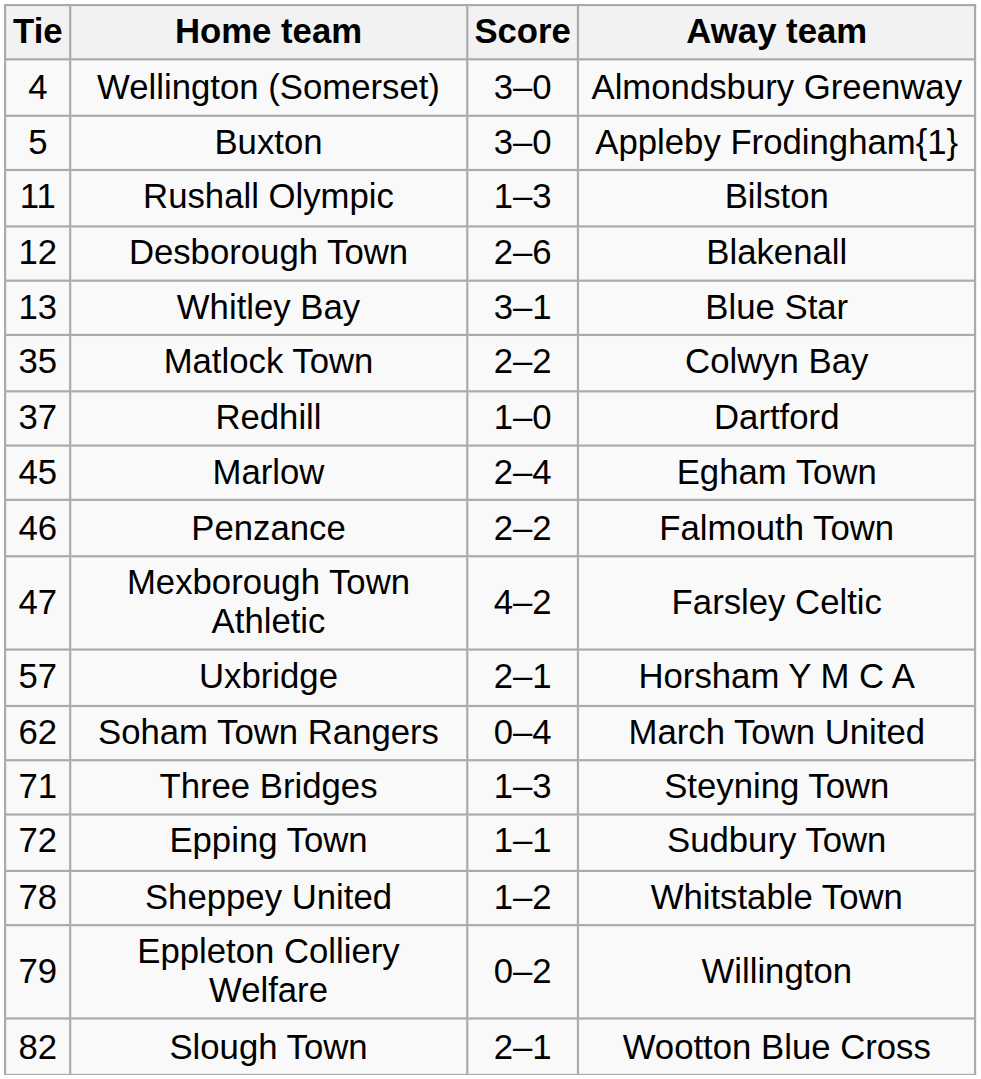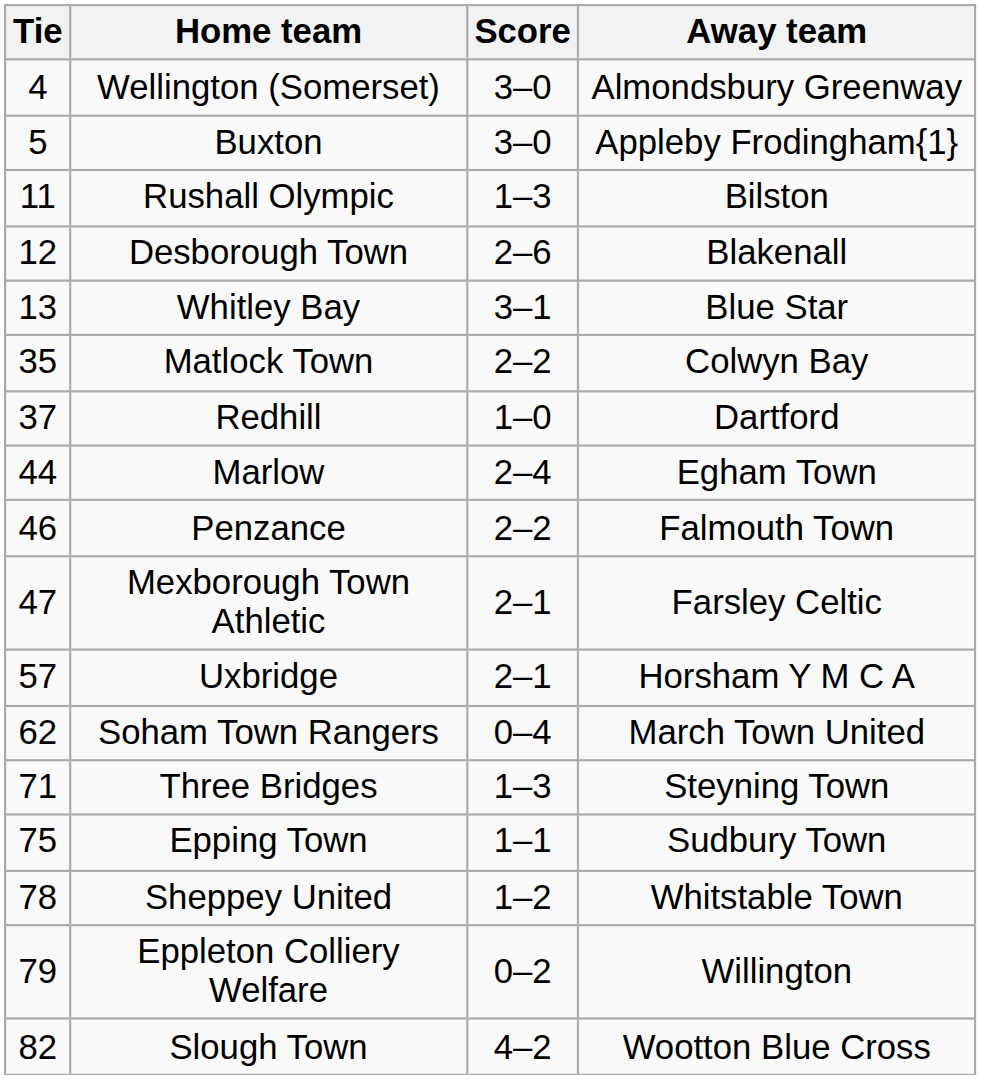 <table class="wikitable" style="text-align:center;">
 <tr>
 <th width=20>Tie</th>
 <th width=175>Home team</th>
 <th width=20>Score</th>
 <th width=175>Away team</th>
 </tr>
 <tr>
 <td>4</td>
 <td>Wellington (Somerset)</td>
 <td>3–0</td>
 <td>Almondsbury Greenway</td>
 </tr>
 <tr>
 <td>5</td>
 <td>Buxton</td>
 <td>3–0</td>
 <td>Appleby Frodingham{1}</td>
 </tr>
 <tr>
 <td>11</td>
 <td>Rushall Olympic</td>
 <td>1–3</td>
 <td>Bilston</td>
 </tr>
 <tr>
 <td>12</td>
 <td>Desborough Town</td>
 <td>2–6</td>
 <td>Blakenall</td>
 </tr>
 <tr>
 <td>13</td>
 <td>Whitley Bay</td>
 <td>3–1</td>
 <td>Blue Star</td>
 </tr>
 <tr>
 <td>35</td>
 <td>Matlock Town</td>
 <td>2–2</td>
 <td>Colwyn Bay</td>
 </tr>
 <tr>
 <td>37</td>
 <td>Redhill</td>
 <td>1–0</td>
 <td>Dartford</td>
 </tr>
 <tr>
-<td>45</td>
+<td>44</td>
 <td>Marlow</td>
 <td>2–4</td>
 <td>Egham Town</td>
 </tr>
 <tr>
 <td>46</td>
 <td>Penzance</td>
 <td>2–2</td>
 <td>Falmouth Town</td>
 </tr>
 <tr>
 <td>47</td>
 <td>Mexborough Town Athletic</td>
-<td>4–2</td>
+<td>2–1</td>
 <td>Farsley Celtic</td>
 </tr>
 <tr>
 <td>57</td>
 <td>Uxbridge</td>
 <td>2–1</td>
 <td>Horsham Y M C A</td>
 </tr>
 <tr>
 <td>62</td>
 <td>Soham Town Rangers</td>
 <td>0–4</td>
 <td>March Town United</td>
 </tr>
 <tr>
 <td>71</td>
 <td>Three Bridges</td>
 <td>1–3</td>
 <td>Steyning Town</td>
 </tr>
 <tr>
-<td>72</td>
+<td>75</td>
 <td>Epping Town</td>
 <td>1–1</td>
 <td>Sudbury Town</td>
 </tr>
 <tr>
 <td>78</td>
 <td>Sheppey United</td>
 <td>1–2</td>
 <td>Whitstable Town</td>
 </tr>
 <tr>
 <td>79</td>
 <td>Eppleton Colliery Welfare</td>
 <td>0–2</td>
 <td>Willington</td>
 </tr>
 <tr>
 <td>82</td>
 <td>Slough Town</td>
-<td>2–1</td>
+<td>4–2</td>
 <td>Wootton Blue Cross</td>
 </tr>
 </table>
